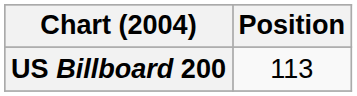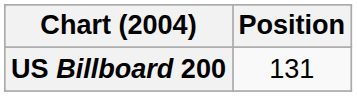 <table class="wikitable sortable plainrowheaders" style="text-align:center">
 <tr>
 <th scope="col">Chart (2004)</th>
 <th scope="col">Position</th>
 </tr>
 <tr>
 <th scope="row">US <em>Billboard</em> 200</th>
-<td>113</td>
+<td>131</td>
 </tr>
 </table>
